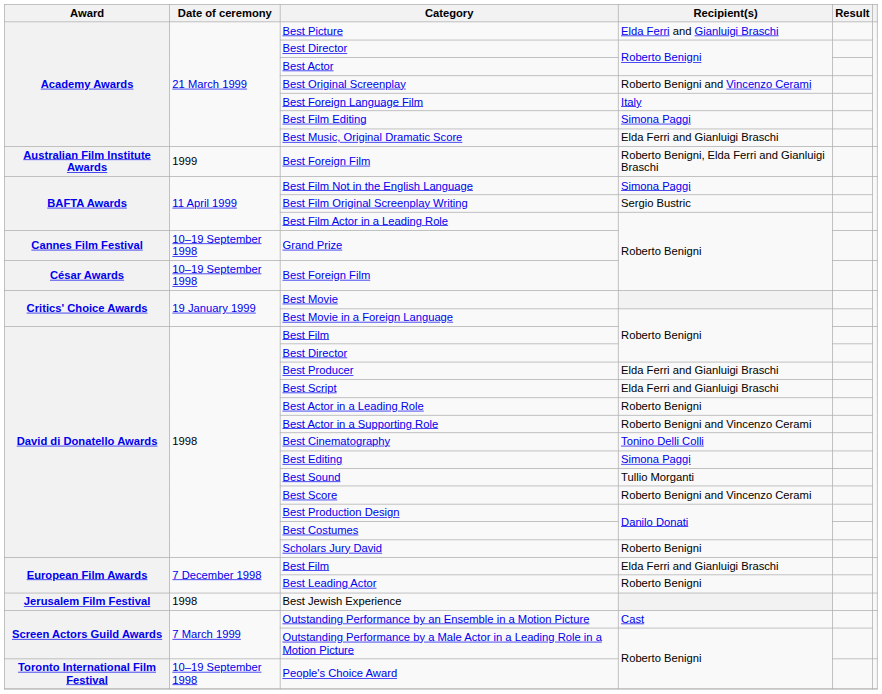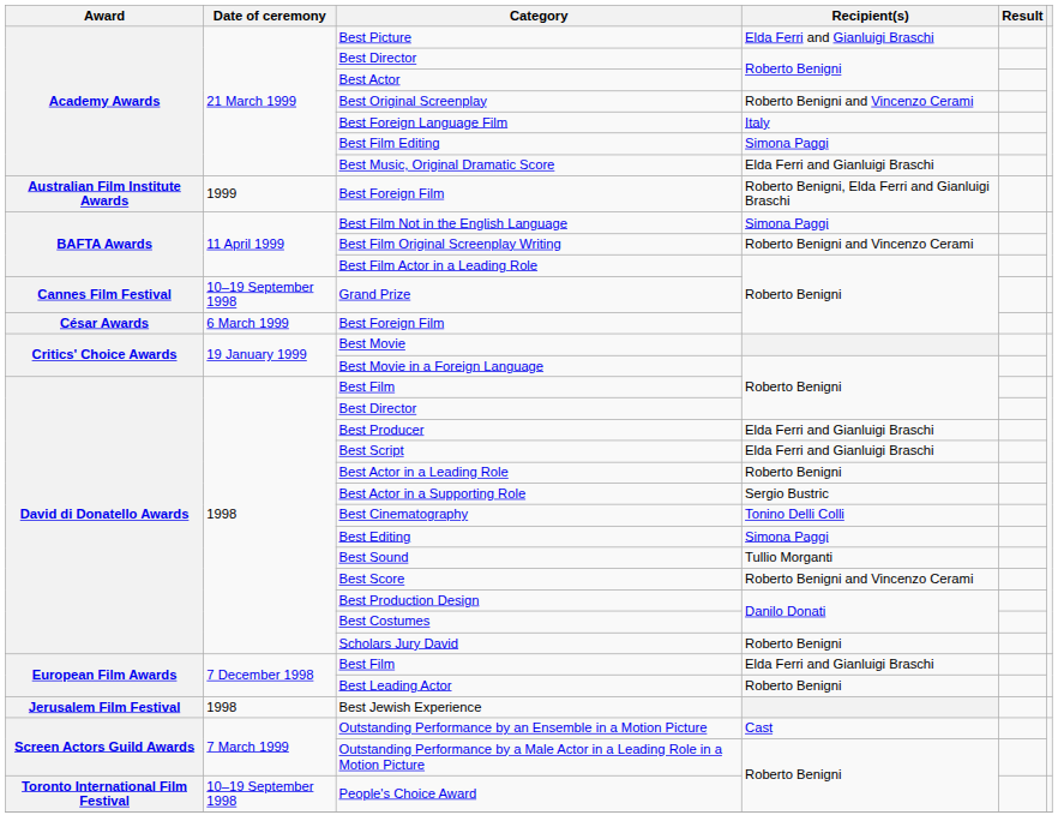 <table class="wikitable plainrowheaders sortable">
 <tr>
 <th scope="col">Award</th>
 <th scope="col">Date of ceremony</th>
 <th scope="col">Category</th>
 <th scope="col">Recipient(s)</th>
 <th scope="col">Result</th>
 <th scope="col" class="unsortable"></th>
 </tr>
 <tr>
 <th scope="row" rowspan=7><a href='#'>Academy Awards</a></th>
 <td rowspan="7"><a href='#'>21 March 1999</a></td>
 <td><a href='#'>Best Picture</a></td>
 <td><a href='#'>Elda Ferri</a> and <a href='#'>Gianluigi Braschi</a></td>
 <td></td>
 <td rowspan="7"></td>
 </tr>
 <tr>
 <td><a href='#'>Best Director</a></td>
 <td rowspan="2"><a href='#'>Roberto Benigni</a></td>
 <td></td>
 </tr>
 <tr>
 <td><a href='#'>Best Actor</a></td>
 <td></td>
 </tr>
 <tr>
 <td><a href='#'>Best Original Screenplay</a></td>
 <td>Roberto Benigni and <a href='#'>Vincenzo Cerami</a></td>
 <td></td>
 </tr>
 <tr>
 <td><a href='#'>Best Foreign Language Film</a></td>
 <td><a href='#'>Italy</a></td>
 <td></td>
 </tr>
 <tr>
 <td><a href='#'>Best Film Editing</a></td>
 <td><a href='#'>Simona Paggi</a></td>
 <td></td>
 </tr>
 <tr>
 <td><a href='#'>Best Music, Original Dramatic Score</a></td>
 <td>Elda Ferri and Gianluigi Braschi</td>
 <td></td>
 </tr>
 <tr>
 <th scope="row"><a href='#'>Australian Film Institute Awards</a></th>
 <td>1999</td>
 <td><a href='#'>Best Foreign Film</a></td>
 <td>Roberto Benigni, Elda Ferri and Gianluigi Braschi</td>
 <td></td>
 <td rowspan="1"></td>
 </tr>
 <tr>
 <th scope="row" rowspan=3><a href='#'>BAFTA Awards</a></th>
 <td rowspan="3"><a href='#'>11 April 1999</a></td>
 <td><a href='#'>Best Film Not in the English Language</a></td>
 <td><a href='#'>Simona Paggi</a></td>
 <td></td>
 <td rowspan="3"></td>
 </tr>
 <tr>
 <td><a href='#'>Best Film Original Screenplay Writing</a></td>
-<td>Sergio Bustric</td>
+<td>Roberto Benigni and Vincenzo Cerami</td>
 <td></td>
 </tr>
 <tr>
 <td><a href='#'>Best Film Actor in a Leading Role</a></td>
 <td rowspan="3">Roberto Benigni</td>
 <td></td>
 </tr>
 <tr>
 <th scope="row"><a href='#'>Cannes Film Festival</a></th>
 <td rowspan="1"><a href='#'>10–19 September 1998</a></td>
 <td><a href='#'>Grand Prize</a></td>
 <td></td>
 <td rowspan="1"></td>
 </tr>
 <tr>
 <th scope="row"><a href='#'>César Awards</a></th>
-<td rowspan="1"><a href='#'>10–19 September 1998</a></td>
+<td rowspan="1"><a href='#'>6 March 1999</a></td>
 <td><a href='#'>Best Foreign Film</a></td>
 <td></td>
 <td rowspan="1"></td>
 </tr>
 <tr>
 <th scope="row" rowspan=2><a href='#'>Critics' Choice Awards</a></th>
 <td rowspan="2"><a href='#'>19 January 1999</a></td>
 <td><a href='#'>Best Movie</a></td>
 <th></th>
 <td></td>
 <td rowspan="2"></td>
 </tr>
 <tr>
 <td><a href='#'>Best Movie in a Foreign Language</a></td>
 <td rowspan=3>Roberto Benigni</td>
 <td></td>
 </tr>
 <tr>
 <th scope="row" rowspan=13><a href='#'>David di Donatello Awards</a></th>
 <td rowspan="13">1998</td>
 <td><a href='#'>Best Film</a></td>
 <td></td>
 <td rowspan="13"></td>
 </tr>
 <tr>
 <td><a href='#'>Best Director</a></td>
 <td></td>
 </tr>
 <tr>
 <td><a href='#'>Best Producer</a></td>
 <td>Elda Ferri and Gianluigi Braschi</td>
 <td></td>
 </tr>
 <tr>
 <td><a href='#'>Best Script</a></td>
 <td>Elda Ferri and Gianluigi Braschi</td>
 <td></td>
 </tr>
 <tr>
 <td><a href='#'>Best Actor in a Leading Role</a></td>
 <td>Roberto Benigni</td>
 <td></td>
 </tr>
 <tr>
 <td><a href='#'>Best Actor in a Supporting Role</a></td>
-<td>Roberto Benigni and Vincenzo Cerami</td>
+<td>Sergio Bustric</td>
 <td></td>
 </tr>
 <tr>
 <td><a href='#'>Best Cinematography</a></td>
 <td><a href='#'>Tonino Delli Colli</a></td>
 <td></td>
 </tr>
 <tr>
 <td><a href='#'>Best Editing</a></td>
 <td><a href='#'>Simona Paggi</a></td>
 <td></td>
 </tr>
 <tr>
 <td><a href='#'>Best Sound</a></td>
 <td>Tullio Morganti</td>
 <td></td>
 </tr>
 <tr>
 <td><a href='#'>Best Score</a></td>
 <td>Roberto Benigni and Vincenzo Cerami</td>
 <td></td>
 </tr>
 <tr>
 <td><a href='#'>Best Production Design</a></td>
 <td rowspan="2"><a href='#'>Danilo Donati</a></td>
 <td></td>
 </tr>
 <tr>
 <td><a href='#'>Best Costumes</a></td>
 <td></td>
 </tr>
 <tr>
 <td><a href='#'>Scholars Jury David</a></td>
 <td>Roberto Benigni</td>
 <td></td>
 </tr>
 <tr>
 <th scope="row" rowspan=2><a href='#'>European Film Awards</a></th>
 <td rowspan="2"><a href='#'>7 December 1998</a></td>
 <td><a href='#'>Best Film</a></td>
 <td>Elda Ferri and Gianluigi Braschi</td>
 <td></td>
 <td rowspan="2"></td>
 </tr>
 <tr>
 <td><a href='#'>Best Leading Actor</a></td>
 <td>Roberto Benigni</td>
 <td></td>
 </tr>
 <tr>
 <th scope="row"><a href='#'>Jerusalem Film Festival</a></th>
 <td>1998</td>
 <td>Best Jewish Experience</td>
 <th></th>
 <td></td>
 <td rowspan="1"></td>
 </tr>
 <tr>
 <th scope="row" rowspan=2><a href='#'>Screen Actors Guild Awards</a></th>
 <td rowspan="2"><a href='#'>7 March 1999</a></td>
 <td><a href='#'>Outstanding Performance by an Ensemble in a Motion Picture</a></td>
 <td><a href='#'>Cast</a></td>
 <td></td>
 <td rowspan="2"></td>
 </tr>
 <tr>
 <td><a href='#'>Outstanding Performance by a Male Actor in a Leading Role in a Motion Picture</a></td>
 <td rowspan=2>Roberto Benigni</td>
 <td></td>
 </tr>
 <tr>
 <th scope="row"><a href='#'>Toronto International Film Festival</a></th>
 <td rowspan="1"><a href='#'>10–19 September 1998</a></td>
 <td><a href='#'>People's Choice Award</a></td>
 <td></td>
 <td rowspan="1"></td>
 </tr>
 <tr>
 </tr>
 </table>
